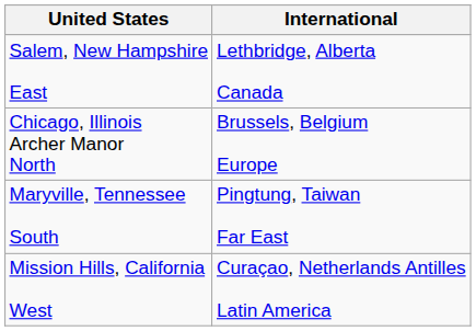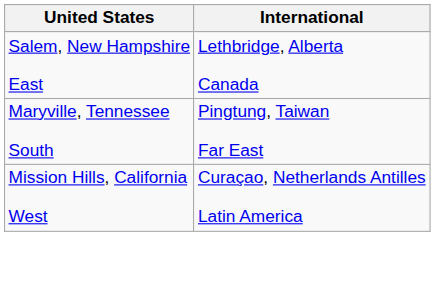 <table class="wikitable">
 <tr style="background:#bebebe;">
 <th>United States</th>
 <th>International</th>
 </tr>
 <tr>
 <td> <a href='#'>Salem</a>, <a href='#'>New Hampshire</a><br><br><a href='#'>East</a></td>
 <td> <a href='#'>Lethbridge</a>, <a href='#'>Alberta</a><br><br><a href='#'>Canada</a></td>
 </tr>
 <tr>
-<td> <a href='#'>Chicago</a>, <a href='#'>Illinois</a><br>Archer Manor<br><a href='#'>North</a></td>
-<td> <a href='#'>Brussels</a>, <a href='#'>Belgium</a> <br><br><a href='#'>Europe</a></td>
-</tr>
-<tr>
 <td> <a href='#'>Maryville</a>, <a href='#'>Tennessee</a><br><br><a href='#'>South</a></td>
 <td> <a href='#'>Pingtung</a>, <a href='#'>Taiwan</a><br><br><a href='#'>Far East</a></td>
 </tr>
 <tr>
 <td> <a href='#'>Mission Hills</a>, <a href='#'>California</a><br><br><a href='#'>West</a></td>
 <td> <a href='#'>Curaçao</a>, <a href='#'>Netherlands Antilles</a><br><br><a href='#'>Latin America</a></td>
 </tr>
 </table>
